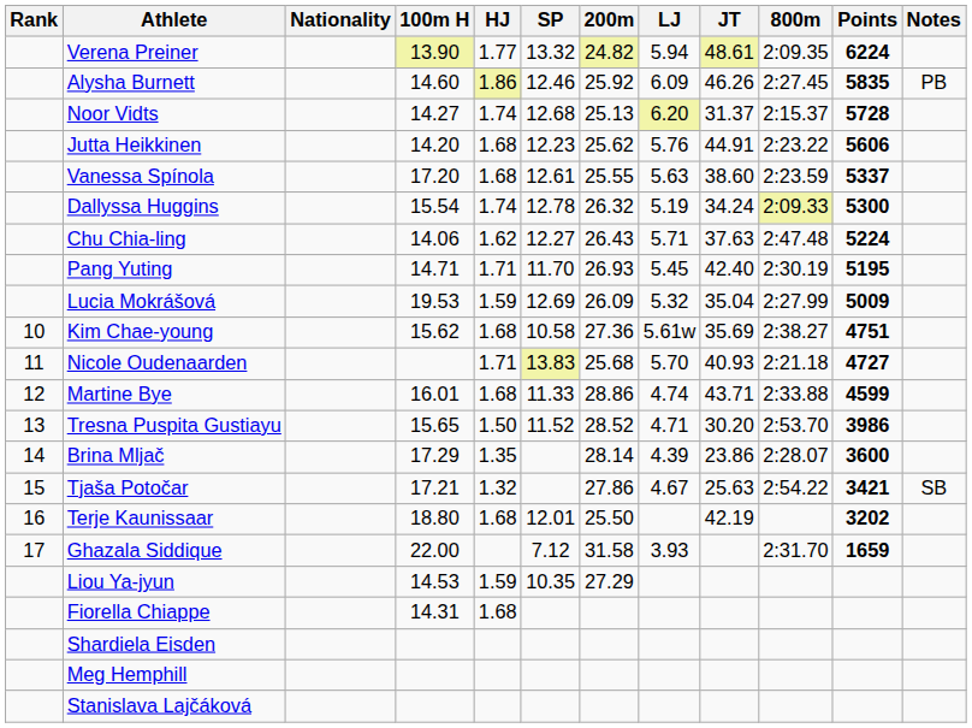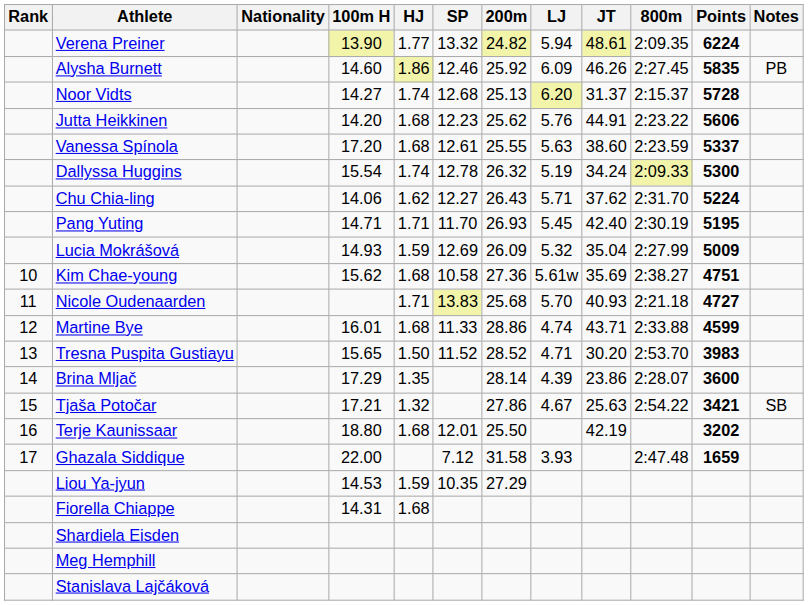 <table class="wikitable sortable" style=" text-align:center">
 <tr>
 <th>Rank</th>
 <th>Athlete</th>
 <th>Nationality</th>
 <th>100m H</th>
 <th>HJ</th>
 <th>SP</th>
 <th>200m</th>
 <th>LJ</th>
 <th>JT</th>
 <th>800m</th>
 <th>Points</th>
 <th>Notes</th>
 </tr>
 <tr>
 <td></td>
 <td align=left><a href='#'>Verena Preiner</a></td>
 <td align=left></td>
 <td bgcolor=#F2F5A9>13.90</td>
 <td>1.77</td>
 <td>13.32</td>
 <td bgcolor=#F2F5A9>24.82</td>
 <td>5.94</td>
 <td bgcolor=#F2F5A9>48.61</td>
 <td>2:09.35</td>
 <td><strong>6224</strong></td>
 <td></td>
 </tr>
 <tr>
 <td></td>
 <td align=left><a href='#'>Alysha Burnett</a></td>
 <td align=left></td>
 <td>14.60</td>
 <td bgcolor=#F2F5A9>1.86</td>
 <td>12.46</td>
 <td>25.92</td>
 <td>6.09</td>
 <td>46.26</td>
 <td>2:27.45</td>
 <td><strong>5835</strong></td>
 <td>PB</td>
 </tr>
 <tr>
 <td></td>
 <td align=left><a href='#'>Noor Vidts</a></td>
 <td align=left></td>
 <td>14.27</td>
 <td>1.74</td>
 <td>12.68</td>
 <td>25.13</td>
 <td bgcolor=#F2F5A9>6.20</td>
 <td>31.37</td>
 <td>2:15.37</td>
 <td><strong>5728</strong></td>
 <td></td>
 </tr>
 <tr>
 <td></td>
 <td align=left><a href='#'>Jutta Heikkinen</a></td>
 <td align=left></td>
 <td>14.20</td>
 <td>1.68</td>
 <td>12.23</td>
 <td>25.62</td>
 <td>5.76</td>
 <td>44.91</td>
 <td>2:23.22</td>
 <td><strong>5606</strong></td>
 <td></td>
 </tr>
 <tr>
 <td></td>
 <td align=left><a href='#'>Vanessa Spínola</a></td>
 <td align=left></td>
 <td>17.20</td>
 <td>1.68</td>
 <td>12.61</td>
 <td>25.55</td>
 <td>5.63</td>
 <td>38.60</td>
 <td>2:23.59</td>
 <td><strong>5337</strong></td>
 <td></td>
 </tr>
 <tr>
 <td></td>
 <td align=left><a href='#'>Dallyssa Huggins</a></td>
 <td align=left></td>
 <td>15.54</td>
 <td>1.74</td>
 <td>12.78</td>
 <td>26.32</td>
 <td>5.19</td>
 <td>34.24</td>
 <td bgcolor=#F2F5A9>2:09.33</td>
 <td><strong>5300</strong></td>
 <td></td>
 </tr>
 <tr>
 <td></td>
 <td align=left><a href='#'>Chu Chia-ling</a></td>
 <td align=left></td>
 <td>14.06</td>
 <td>1.62</td>
 <td>12.27</td>
 <td>26.43</td>
 <td>5.71</td>
-<td>37.63</td>
-<td>2:47.48</td>
+<td>37.62</td>
+<td>2:31.70</td>
 <td><strong>5224</strong></td>
 <td></td>
 </tr>
 <tr>
 <td></td>
 <td align=left><a href='#'>Pang Yuting</a></td>
 <td align=left></td>
 <td>14.71</td>
 <td>1.71</td>
 <td>11.70</td>
 <td>26.93</td>
 <td>5.45</td>
 <td>42.40</td>
 <td>2:30.19</td>
 <td><strong>5195</strong></td>
 <td></td>
 </tr>
 <tr>
 <td></td>
 <td align=left><a href='#'>Lucia Mokrášová</a></td>
 <td align=left></td>
-<td>19.53</td>
+<td>14.93</td>
 <td>1.59</td>
 <td>12.69</td>
 <td>26.09</td>
 <td>5.32</td>
 <td>35.04</td>
 <td>2:27.99</td>
 <td><strong>5009</strong></td>
 <td></td>
 </tr>
 <tr>
 <td>10</td>
 <td align=left><a href='#'>Kim Chae-young</a></td>
 <td align=left></td>
 <td>15.62</td>
 <td>1.68</td>
 <td>10.58</td>
 <td>27.36</td>
 <td>5.61w</td>
 <td>35.69</td>
 <td>2:38.27</td>
 <td><strong>4751</strong></td>
 <td></td>
 </tr>
 <tr>
 <td>11</td>
 <td align=left><a href='#'>Nicole Oudenaarden</a></td>
 <td align=left></td>
 <td></td>
 <td>1.71</td>
 <td bgcolor=#F2F5A9>13.83</td>
 <td>25.68</td>
 <td>5.70</td>
 <td>40.93</td>
 <td>2:21.18</td>
 <td><strong>4727</strong></td>
 <td></td>
 </tr>
 <tr>
 <td>12</td>
 <td align=left><a href='#'>Martine Bye</a></td>
 <td align=left></td>
 <td>16.01</td>
 <td>1.68</td>
 <td>11.33</td>
 <td>28.86</td>
 <td>4.74</td>
 <td>43.71</td>
 <td>2:33.88</td>
 <td><strong>4599</strong></td>
 <td></td>
 </tr>
 <tr>
 <td>13</td>
 <td align=left><a href='#'>Tresna Puspita Gustiayu</a></td>
 <td align=left></td>
 <td>15.65</td>
 <td>1.50</td>
 <td>11.52</td>
 <td>28.52</td>
 <td>4.71</td>
 <td>30.20</td>
 <td>2:53.70</td>
-<td><strong>3986</strong></td>
+<td><strong>3983</strong></td>
 <td></td>
 </tr>
 <tr>
 <td>14</td>
 <td align=left><a href='#'>Brina Mljač</a></td>
 <td align=left></td>
 <td>17.29</td>
 <td>1.35</td>
 <td></td>
 <td>28.14</td>
 <td>4.39</td>
 <td>23.86</td>
 <td>2:28.07</td>
 <td><strong>3600</strong></td>
 <td></td>
 </tr>
 <tr>
 <td>15</td>
 <td align=left><a href='#'>Tjaša Potočar</a></td>
 <td align=left></td>
 <td>17.21</td>
 <td>1.32</td>
 <td></td>
 <td>27.86</td>
 <td>4.67</td>
 <td>25.63</td>
 <td>2:54.22</td>
 <td><strong>3421</strong></td>
 <td>SB</td>
 </tr>
 <tr>
 <td>16</td>
 <td align=left><a href='#'>Terje Kaunissaar</a></td>
 <td align=left></td>
 <td>18.80</td>
 <td>1.68</td>
 <td>12.01</td>
 <td>25.50</td>
 <td></td>
 <td>42.19</td>
 <td></td>
 <td><strong>3202</strong></td>
 <td></td>
 </tr>
 <tr>
 <td>17</td>
 <td align=left><a href='#'>Ghazala Siddique</a></td>
 <td align=left></td>
 <td>22.00</td>
 <td></td>
 <td>7.12</td>
 <td>31.58</td>
 <td>3.93</td>
 <td></td>
-<td>2:31.70</td>
+<td>2:47.48</td>
 <td><strong>1659</strong></td>
 <td></td>
 </tr>
 <tr>
 <td></td>
 <td align=left><a href='#'>Liou Ya-jyun</a></td>
 <td align=left></td>
 <td>14.53</td>
 <td>1.59</td>
 <td>10.35</td>
 <td>27.29</td>
 <td></td>
 <td></td>
 <td></td>
 <td><strong></strong></td>
 <td></td>
 </tr>
 <tr>
 <td></td>
 <td align=left><a href='#'>Fiorella Chiappe</a></td>
 <td align=left></td>
 <td>14.31</td>
 <td>1.68</td>
 <td></td>
 <td></td>
 <td></td>
 <td></td>
 <td></td>
 <td><strong></strong></td>
 <td></td>
 </tr>
 <tr>
 <td></td>
 <td align=left><a href='#'>Shardiela Eisden</a></td>
 <td align=left></td>
 <td></td>
 <td></td>
 <td></td>
 <td></td>
 <td></td>
 <td></td>
 <td></td>
 <td><strong></strong></td>
 <td></td>
 </tr>
 <tr>
 <td></td>
 <td align=left><a href='#'>Meg Hemphill</a></td>
 <td align=left></td>
 <td></td>
 <td></td>
 <td></td>
 <td></td>
 <td></td>
 <td></td>
 <td></td>
 <td><strong></strong></td>
 <td></td>
 </tr>
 <tr>
 <td></td>
 <td align=left><a href='#'>Stanislava Lajčáková</a></td>
 <td align=left></td>
 <td></td>
 <td></td>
 <td></td>
 <td></td>
 <td></td>
 <td></td>
 <td></td>
 <td><strong></strong></td>
 <td></td>
 </tr>
 </table>
